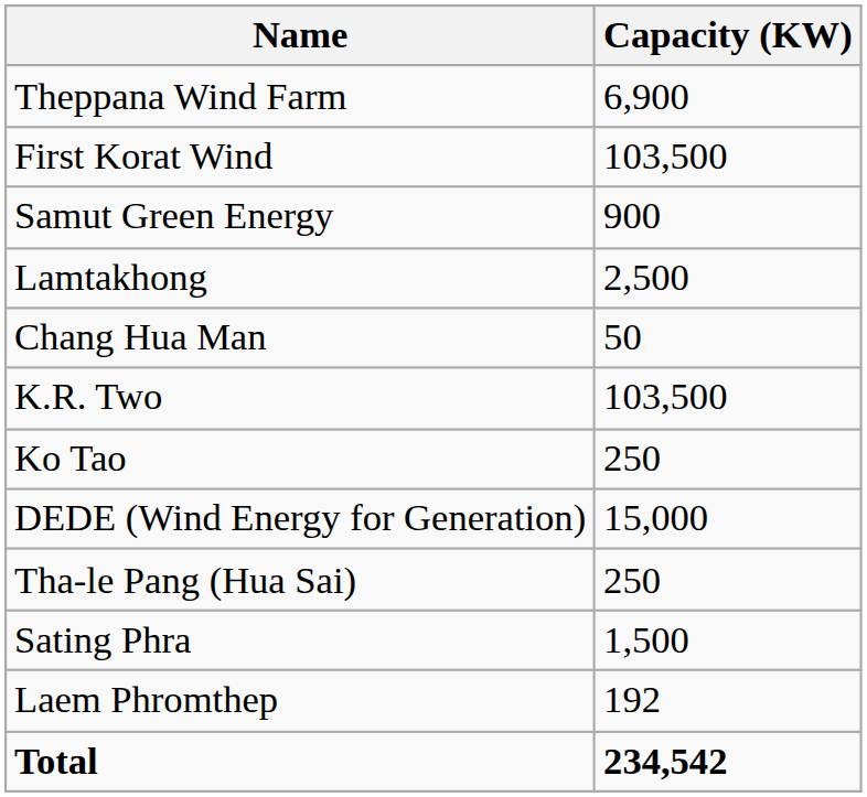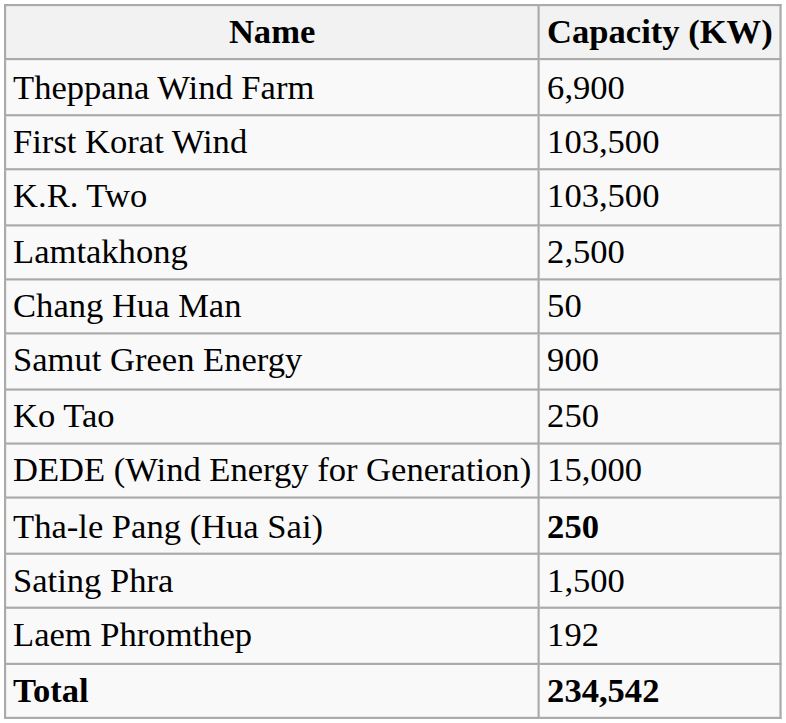 <table class="wikitable">
 <tr>
 <th>Name</th>
 <th>Capacity (KW)</th>
 </tr>
 <tr>
 <td>Theppana Wind Farm</td>
 <td>6,900</td>
 </tr>
 <tr>
 <td>First Korat Wind</td>
 <td>103,500</td>
 </tr>
 <tr>
-<td>Samut Green Energy</td>
-<td>900</td>
+<td>K.R. Two</td>
+<td>103,500</td>
 </tr>
 <tr>
 <td>Lamtakhong</td>
 <td>2,500</td>
 </tr>
 <tr>
 <td>Chang Hua Man</td>
 <td>50</td>
 </tr>
 <tr>
-<td>K.R. Two</td>
-<td>103,500</td>
+<td>Samut Green Energy</td>
+<td>900</td>
 </tr>
 <tr>
 <td>Ko Tao</td>
 <td>250</td>
 </tr>
 <tr>
 <td>DEDE (Wind Energy for Generation)</td>
 <td>15,000</td>
 </tr>
 <tr>
 <td>Tha-le Pang (Hua Sai)</td>
-<td>250</td>
+<td><strong>250</strong></td>
 </tr>
 <tr>
 <td>Sating Phra</td>
 <td>1,500</td>
 </tr>
 <tr>
 <td>Laem Phromthep</td>
 <td>192</td>
 </tr>
 <tr>
 <td><strong>Total</strong></td>
 <td><strong>234,542</strong></td>
 </tr>
 </table>
